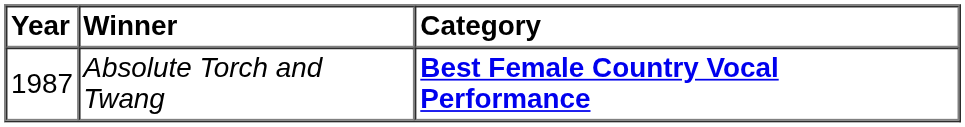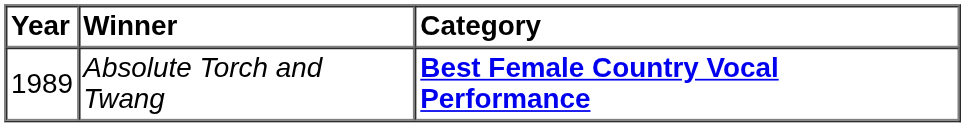 <table border=1 cellspacing=0 cellpadding=2 width="550px">
 <tr>
 <th align="left">Year</th>
 <th align="left">Winner</th>
 <th align="left">Category</th>
 </tr>
 <tr>
-<td align="left">1987</td>
+<td align="left">1989</td>
 <td align="left"><em>Absolute Torch and Twang</em></td>
 <td align="left"><strong><a href='#'>Best Female Country Vocal Performance</a></strong></td>
 </tr>
 </table>
